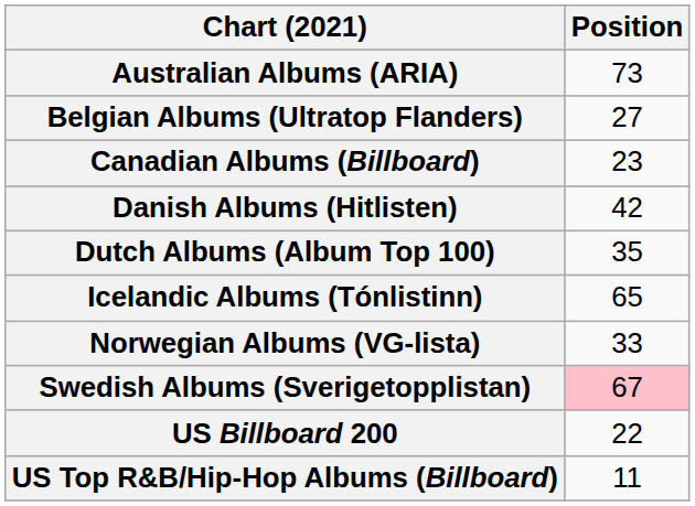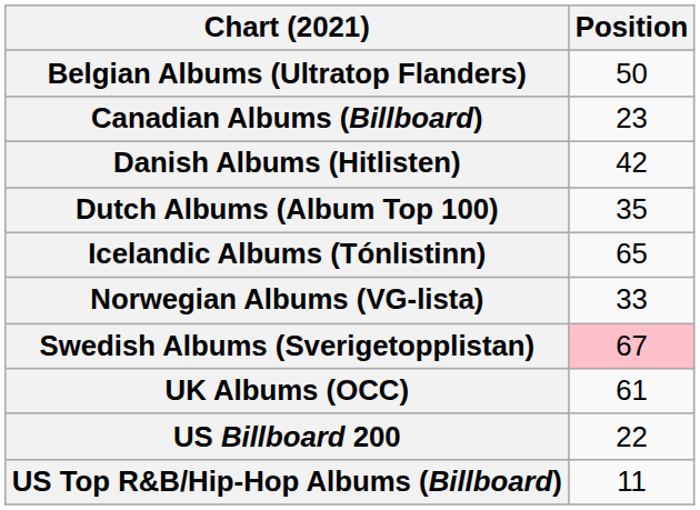 <table class="wikitable sortable plainrowheaders" style="text-align:center">
 <tr>
 <th scope="col">Chart (2021)</th>
 <th scope="col">Position</th>
 </tr>
 <tr>
-<th scope="row">Australian Albums (ARIA)</th>
-<td>73</td>
-</tr>
-<tr>
 <th scope="row">Belgian Albums (Ultratop Flanders)</th>
-<td>27</td>
+<td>50</td>
 </tr>
 <tr>
 <th scope="row">Canadian Albums (<em>Billboard</em>)</th>
 <td>23</td>
 </tr>
 <tr>
 <th scope="row">Danish Albums (Hitlisten)</th>
 <td>42</td>
 </tr>
 <tr>
 <th scope="row">Dutch Albums (Album Top 100)</th>
 <td>35</td>
 </tr>
 <tr>
 <th scope="row">Icelandic Albums (Tónlistinn)</th>
 <td>65</td>
 </tr>
 <tr>
 <th scope="row">Norwegian Albums (VG-lista)</th>
 <td>33</td>
 </tr>
 <tr>
 <th scope="row">Swedish Albums (Sverigetopplistan)</th>
 <td style="background: pink;">67</td>
 </tr>
 <tr>
+<th scope="row">UK Albums (OCC)</th>
+<td>61</td>
+</tr>
+<tr>
 <th scope="row">US <em>Billboard</em> 200</th>
 <td>22</td>
 </tr>
 <tr>
 <th scope="row">US Top R&B/Hip-Hop Albums (<em>Billboard</em>)</th>
 <td>11</td>
 </tr>
 </table>
